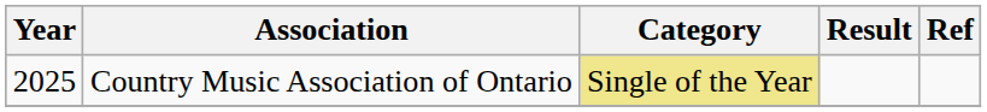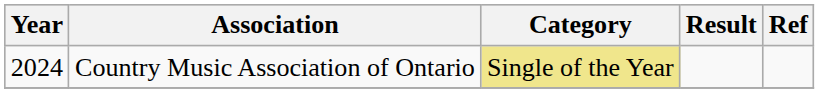 <table class="wikitable">
 <tr>
 <th>Year</th>
 <th>Association</th>
 <th>Category</th>
 <th>Result</th>
 <th>Ref</th>
 </tr>
 <tr>
-<td>2025</td>
+<td>2024</td>
 <td>Country Music Association of Ontario</td>
 <td style="background: khaki;">Single of the Year</td>
 <td></td>
 <td></td>
 </tr>
 <tr>
 </tr>
 </table>
